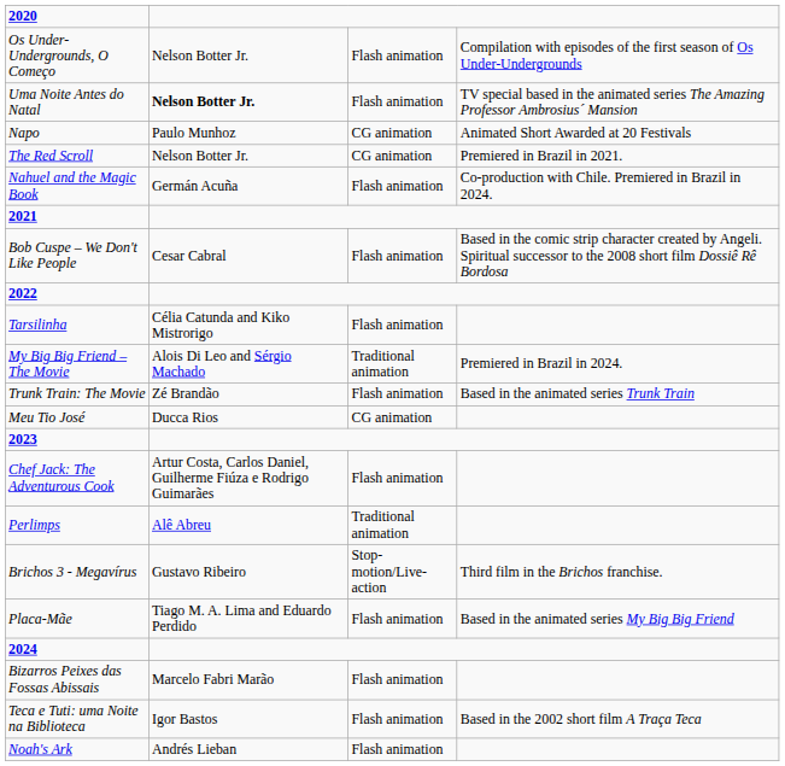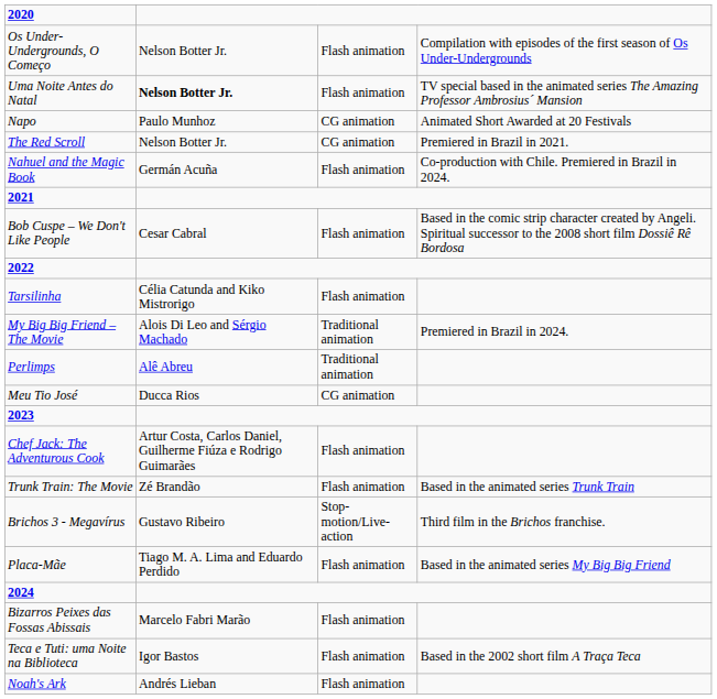 <table class="wikitable">
 <tr>
 <td><strong><a href='#'>2020</a></strong></td>
 </tr>
 <tr>
 <td><em>Os Under-Undergrounds, O Começo</em></td>
 <td>Nelson Botter Jr.</td>
 <td>Flash animation</td>
 <td>Compilation with episodes of the first season of <a href='#'>Os Under-Undergrounds</a></td>
 </tr>
 <tr>
 <td><em>Uma Noite Antes do Natal	</em></td>
 <td><strong>Nelson Botter Jr.</strong></td>
 <td>Flash animation</td>
 <td>TV special based in the animated series <em>The Amazing Professor Ambrosius´ Mansion</em></td>
 </tr>
 <tr>
 <td><em>Napo</em></td>
 <td>Paulo Munhoz</td>
 <td>CG animation</td>
 <td>Animated Short Awarded at 20 Festivals</td>
 </tr>
 <tr>
 <td><em><a href='#'>The Red Scroll</a></em></td>
 <td>Nelson Botter Jr.</td>
 <td>CG animation</td>
 <td>Premiered in Brazil in 2021.</td>
 </tr>
 <tr>
 <td><em><a href='#'>Nahuel and the Magic Book</a></em></td>
 <td>Germán Acuña</td>
 <td>Flash animation</td>
 <td>Co-production with Chile. Premiered in Brazil in 2024.</td>
 </tr>
 <tr>
 <td><strong><a href='#'>2021</a></strong></td>
 </tr>
 <tr>
 <td><em>Bob Cuspe – We Don't Like People</em></td>
 <td>Cesar Cabral</td>
 <td>Flash animation</td>
 <td>Based in the comic strip character created by Angeli. Spiritual successor to the 2008 short film <em>Dossiê Rê Bordosa</em></td>
 </tr>
 <tr>
 <td><strong><a href='#'>2022</a></strong></td>
 </tr>
 <tr>
 <td><em><a href='#'>Tarsilinha</a></em></td>
 <td>Célia Catunda and Kiko Mistrorigo</td>
 <td>Flash animation</td>
 <td></td>
 </tr>
 <tr>
 <td><em><a href='#'>My Big Big Friend – The Movie</a></em></td>
 <td>Alois Di Leo and <a href='#'>Sérgio Machado</a></td>
 <td>Traditional animation</td>
 <td>Premiered in Brazil in 2024.</td>
 </tr>
 <tr>
-<td><em>Trunk Train: The Movie</em></td>
-<td>Zé Brandão</td>
-<td>Flash animation</td>
-<td>Based in the animated series <em><a href='#'>Trunk Train</a></em></td>
+<td><em><a href='#'>Perlimps</a></em></td>
+<td><a href='#'>Alê Abreu</a></td>
+<td>Traditional animation</td>
+<td></td>
 </tr>
 <tr>
 <td><em>Meu Tio José</em></td>
 <td>Ducca Rios</td>
 <td>CG animation</td>
 <td></td>
 </tr>
 <tr>
 <td><strong><a href='#'>2023</a></strong></td>
 </tr>
 <tr>
 <td><em><a href='#'>Chef Jack: The Adventurous Cook</a></em></td>
 <td>Artur Costa, Carlos Daniel, Guilherme Fiúza e Rodrigo Guimarães</td>
 <td>Flash animation</td>
 <td></td>
 </tr>
 <tr>
-<td><em><a href='#'>Perlimps</a></em></td>
-<td><a href='#'>Alê Abreu</a></td>
-<td>Traditional animation</td>
-<td></td>
+<td><em>Trunk Train: The Movie</em></td>
+<td>Zé Brandão</td>
+<td>Flash animation</td>
+<td>Based in the animated series <em><a href='#'>Trunk Train</a></em></td>
 </tr>
 <tr>
 <td><em>Brichos 3 - Megavírus</em></td>
 <td>Gustavo Ribeiro</td>
 <td>Stop-motion/Live-action</td>
 <td>Third film in the <em>Brichos</em> franchise.</td>
 </tr>
 <tr>
 <td><em>Placa-Mãe</em></td>
 <td>Tiago M. A. Lima and Eduardo Perdido</td>
 <td>Flash animation</td>
 <td>Based in the animated series <em><a href='#'>My Big Big Friend</a></em></td>
 </tr>
 <tr>
 <td><strong><a href='#'>2024</a></strong></td>
 </tr>
 <tr>
 <td><em>Bizarros Peixes das Fossas Abissais</em></td>
 <td>Marcelo Fabri Marão</td>
 <td>Flash animation</td>
 <td></td>
 </tr>
 <tr>
 <td><em>Teca e Tuti: uma Noite na Biblioteca</em></td>
 <td>Igor Bastos</td>
 <td>Flash animation</td>
 <td>Based in the 2002 short film <em>A Traça Teca</em></td>
 </tr>
 <tr>
 <td><em><a href='#'>Noah's Ark</a></em></td>
 <td>Andrés Lieban</td>
 <td>Flash animation</td>
 <td></td>
 </tr>
 </table>
